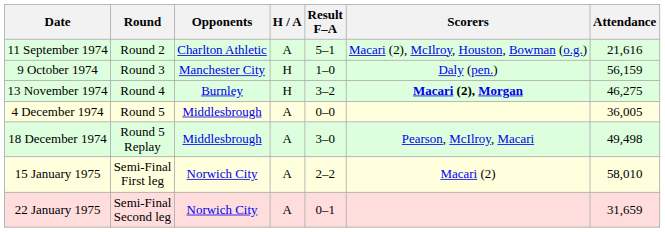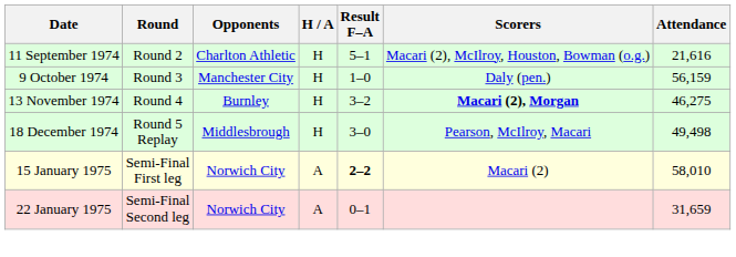 <table class="wikitable" style="text-align:center">
 <tr>
 <th>Date</th>
 <th>Round</th>
 <th>Opponents</th>
 <th>H / A</th>
 <th>Result<br>F–A</th>
 <th>Scorers</th>
 <th>Attendance</th>
 </tr>
 <tr bgcolor="#ddffdd">
 <td>11 September 1974</td>
 <td>Round 2</td>
 <td><a href='#'>Charlton Athletic</a></td>
-<td>A</td>
+<td>H</td>
 <td>5–1</td>
 <td><a href='#'>Macari</a> (2), <a href='#'>McIlroy</a>, <a href='#'>Houston</a>, <a href='#'>Bowman</a> (<a href='#'>o.g.</a>)</td>
 <td>21,616</td>
 </tr>
 <tr bgcolor="#ddffdd">
 <td>9 October 1974</td>
 <td>Round 3</td>
 <td><a href='#'>Manchester City</a></td>
 <td>H</td>
 <td>1–0</td>
 <td><a href='#'>Daly</a> (<a href='#'>pen.</a>)</td>
 <td>56,159</td>
 </tr>
 <tr bgcolor="#ddffdd">
 <td>13 November 1974</td>
 <td>Round 4</td>
 <td><a href='#'>Burnley</a></td>
 <td>H</td>
 <td>3–2</td>
 <td><strong><a href='#'>Macari</a> (2), <a href='#'>Morgan</a></strong></td>
 <td>46,275</td>
 </tr>
-<tr bgcolor="#ffffdd">
-<td>4 December 1974</td>
-<td>Round 5</td>
-<td><a href='#'>Middlesbrough</a></td>
-<td>A</td>
-<td>0–0</td>
-<td></td>
-<td>36,005</td>
-</tr>
 <tr bgcolor="#ddffdd">
 <td>18 December 1974</td>
 <td>Round 5<br>Replay</td>
 <td><a href='#'>Middlesbrough</a></td>
-<td>A</td>
+<td>H</td>
 <td>3–0</td>
 <td><a href='#'>Pearson</a>, <a href='#'>McIlroy</a>, <a href='#'>Macari</a></td>
 <td>49,498</td>
 </tr>
 <tr bgcolor="#ffffdd">
 <td>15 January 1975</td>
 <td>Semi-Final<br>First leg</td>
 <td><a href='#'>Norwich City</a></td>
 <td>A</td>
-<td>2–2</td>
+<td><strong>2–2</strong></td>
 <td><a href='#'>Macari</a> (2)</td>
 <td>58,010</td>
 </tr>
 <tr bgcolor="#ffdddd">
 <td>22 January 1975</td>
 <td>Semi-Final<br>Second leg</td>
 <td><a href='#'>Norwich City</a></td>
 <td>A</td>
 <td>0–1</td>
 <td></td>
 <td>31,659</td>
 </tr>
 </table>
